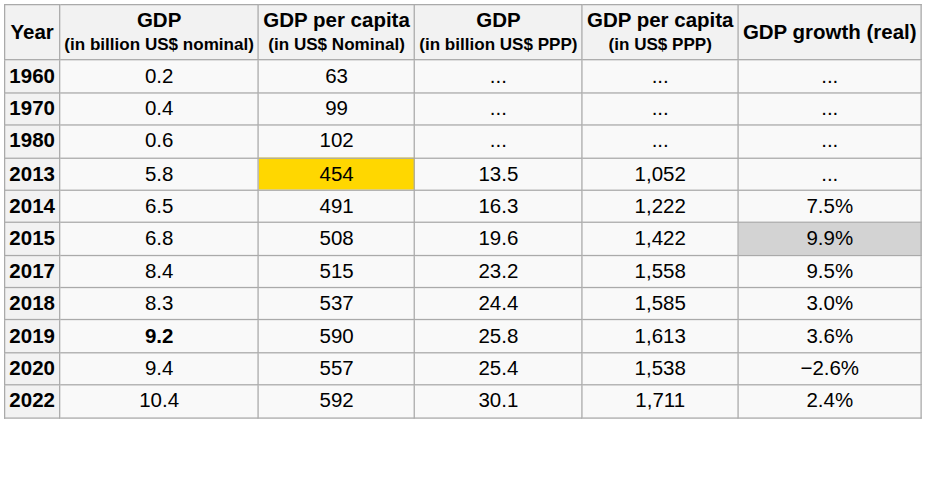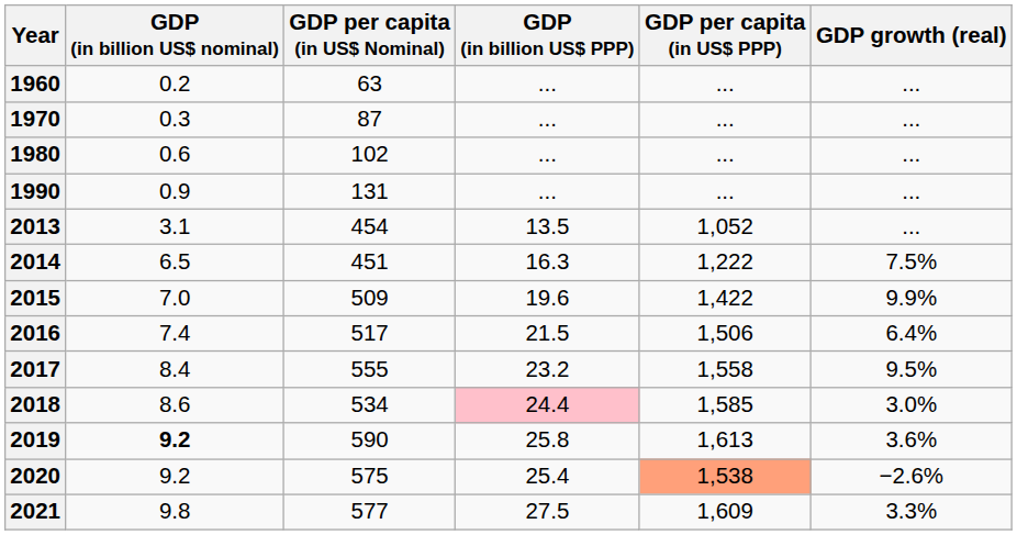 <table class="wikitable" style="text-align: center;">
 <tr>
 <th>Year</th>
 <th>GDP<br><small>(in billion US$ nominal)</small></th>
 <th>GDP per capita<br><small>(in US$ Nominal)</small></th>
 <th>GDP<br><small>(in billion US$ PPP)</small></th>
 <th>GDP per capita<br><small>(in US$ PPP)</small></th>
 <th>GDP growth (real)</th>
 </tr>
 <tr>
 <th>1960</th>
 <td>0.2</td>
 <td>63</td>
 <td>...</td>
 <td>...</td>
 <td>...</td>
 </tr>
 <tr>
 <th>1970</th>
-<td>0.4</td>
-<td>99</td>
+<td>0.3</td>
+<td>87</td>
 <td>...</td>
 <td>...</td>
 <td>...</td>
 </tr>
 <tr>
 <th>1980</th>
 <td>0.6</td>
 <td>102</td>
 <td>...</td>
 <td>...</td>
 <td>...</td>
 </tr>
 <tr>
+<th>1990</th>
+<td>0.9</td>
+<td>131</td>
+<td>...</td>
+<td>...</td>
+<td>...</td>
+</tr>
+<tr>
 <th>2013</th>
-<td>5.8</td>
-<td style="background: gold;">454</td>
+<td>3.1</td>
+<td>454</td>
 <td>13.5</td>
 <td>1,052</td>
 <td>...</td>
 </tr>
 <tr>
 <th>2014</th>
 <td>6.5</td>
-<td>491</td>
+<td>451</td>
 <td>16.3</td>
 <td>1,222</td>
 <td>7.5%</td>
 </tr>
 <tr>
 <th>2015</th>
-<td>6.8</td>
-<td>508</td>
+<td>7.0</td>
+<td>509</td>
 <td>19.6</td>
 <td>1,422</td>
-<td style="background: lightgrey;">9.9%</td>
+<td>9.9%</td>
+</tr>
+<tr>
+<th>2016</th>
+<td>7.4</td>
+<td>517</td>
+<td>21.5</td>
+<td>1,506</td>
+<td>6.4%</td>
 </tr>
 <tr>
 <th>2017</th>
 <td>8.4</td>
-<td>515</td>
+<td>555</td>
 <td>23.2</td>
 <td>1,558</td>
 <td>9.5%</td>
 </tr>
 <tr>
 <th>2018</th>
-<td>8.3</td>
-<td>537</td>
-<td>24.4</td>
+<td>8.6</td>
+<td>534</td>
+<td style="background: pink;">24.4</td>
 <td>1,585</td>
 <td>3.0%</td>
 </tr>
 <tr>
 <th>2019</th>
 <td><strong>9.2</strong></td>
 <td>590</td>
 <td>25.8</td>
 <td>1,613</td>
 <td>3.6%</td>
 </tr>
 <tr>
 <th>2020</th>
-<td>9.4</td>
-<td>557</td>
+<td>9.2</td>
+<td>575</td>
 <td>25.4</td>
-<td>1,538</td>
+<td style="background: lightsalmon;">1,538</td>
 <td>−2.6%</td>
 </tr>
 <tr>
-<th>2022</th>
-<td>10.4</td>
-<td>592</td>
-<td>30.1</td>
-<td>1,711</td>
-<td>2.4%</td>
+<th>2021</th>
+<td>9.8</td>
+<td>577</td>
+<td>27.5</td>
+<td>1,609</td>
+<td>3.3%</td>
 </tr>
 </table>
